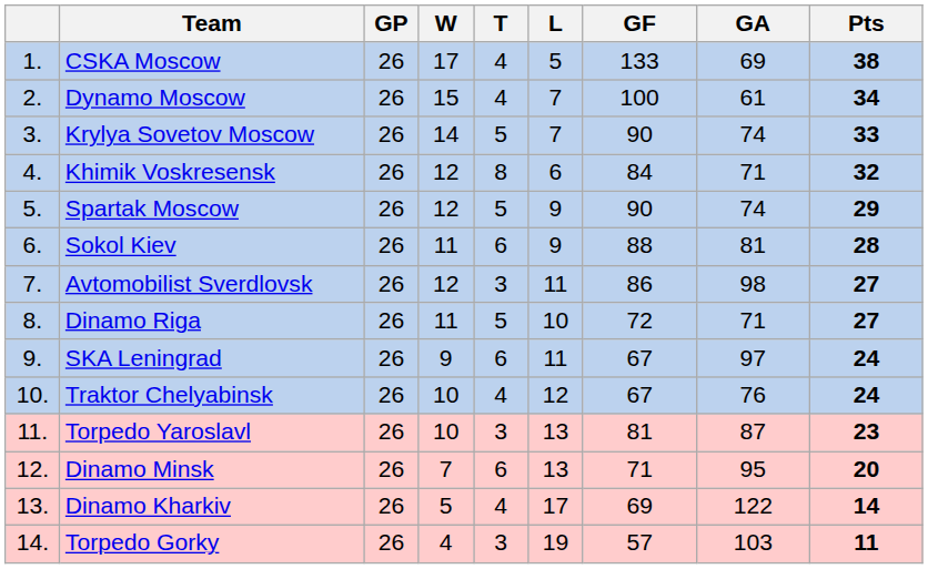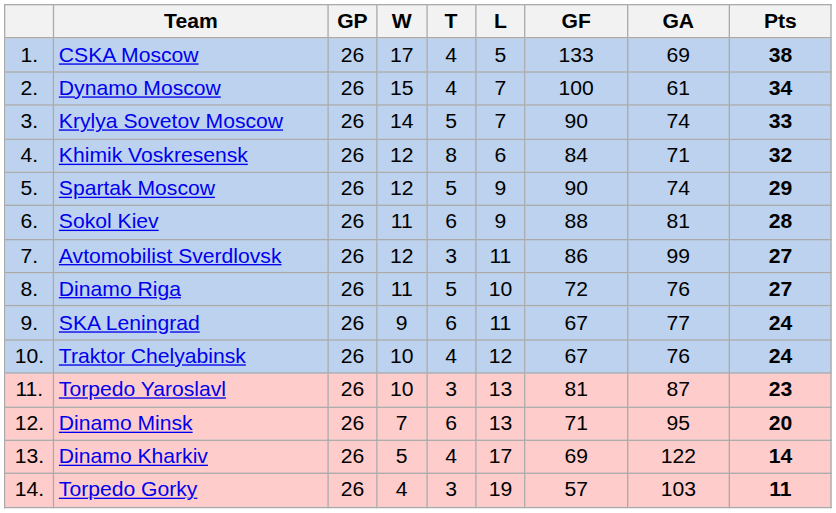 <table class="wikitable">
 <tr>
 <th width="30"></th>
 <th width="200">Team</th>
 <th width="30">GP</th>
 <th width="30">W</th>
 <th width="30">T</th>
 <th width="30">L</th>
 <th width="70">GF</th>
 <th width="70">GA</th>
 <th width="70">Pts</th>
 </tr>
 <tr bgcolor="#BCD2EE" align="center">
 <td>1.</td>
 <td align="left"><a href='#'>CSKA Moscow</a></td>
 <td>26</td>
 <td>17</td>
 <td>4</td>
 <td>5</td>
 <td>133</td>
 <td>69</td>
 <td><strong>38</strong></td>
 </tr>
 <tr bgcolor="#BCD2EE" align="center">
 <td>2.</td>
 <td align="left"><a href='#'>Dynamo Moscow</a></td>
 <td>26</td>
 <td>15</td>
 <td>4</td>
 <td>7</td>
 <td>100</td>
 <td>61</td>
 <td><strong>34</strong></td>
 </tr>
 <tr bgcolor="#BCD2EE" align="center">
 <td>3.</td>
 <td align="left"><a href='#'>Krylya Sovetov Moscow</a></td>
 <td>26</td>
 <td>14</td>
 <td>5</td>
 <td>7</td>
 <td>90</td>
 <td>74</td>
 <td><strong>33</strong></td>
 </tr>
 <tr bgcolor="#BCD2EE" align="center">
 <td>4.</td>
 <td align="left"><a href='#'>Khimik Voskresensk</a></td>
 <td>26</td>
 <td>12</td>
 <td>8</td>
 <td>6</td>
 <td>84</td>
 <td>71</td>
 <td><strong>32</strong></td>
 </tr>
 <tr bgcolor="#BCD2EE" align="center">
 <td>5.</td>
 <td align="left"><a href='#'>Spartak Moscow</a></td>
 <td>26</td>
 <td>12</td>
 <td>5</td>
 <td>9</td>
 <td>90</td>
 <td>74</td>
 <td><strong>29</strong></td>
 </tr>
 <tr bgcolor="#BCD2EE" align="center">
 <td>6.</td>
 <td align="left"><a href='#'>Sokol Kiev</a></td>
 <td>26</td>
 <td>11</td>
 <td>6</td>
 <td>9</td>
 <td>88</td>
 <td>81</td>
 <td><strong>28</strong></td>
 </tr>
 <tr bgcolor="#BCD2EE" align="center">
 <td>7.</td>
 <td align="left"><a href='#'>Avtomobilist Sverdlovsk</a></td>
 <td>26</td>
 <td>12</td>
 <td>3</td>
 <td>11</td>
 <td>86</td>
-<td>98</td>
+<td>99</td>
 <td><strong>27</strong></td>
 </tr>
 <tr bgcolor="#BCD2EE" align="center">
 <td>8.</td>
 <td align="left"><a href='#'>Dinamo Riga</a></td>
 <td>26</td>
 <td>11</td>
 <td>5</td>
 <td>10</td>
 <td>72</td>
-<td>71</td>
+<td>76</td>
 <td><strong>27</strong></td>
 </tr>
 <tr bgcolor="#BCD2EE" align="center">
 <td>9.</td>
 <td align="left"><a href='#'>SKA Leningrad</a></td>
 <td>26</td>
 <td>9</td>
 <td>6</td>
 <td>11</td>
 <td>67</td>
-<td>97</td>
+<td>77</td>
 <td><strong>24</strong></td>
 </tr>
 <tr bgcolor="#BCD2EE" align="center">
 <td>10.</td>
 <td align="left"><a href='#'>Traktor Chelyabinsk</a></td>
 <td>26</td>
 <td>10</td>
 <td>4</td>
 <td>12</td>
 <td>67</td>
 <td>76</td>
 <td><strong>24</strong></td>
 </tr>
 <tr bgcolor="#FFCCCC" align="center">
 <td>11.</td>
 <td align="left"><a href='#'>Torpedo Yaroslavl</a></td>
 <td>26</td>
 <td>10</td>
 <td>3</td>
 <td>13</td>
 <td>81</td>
 <td>87</td>
 <td><strong>23</strong></td>
 </tr>
 <tr bgcolor="#FFCCCC" align="center">
 <td>12.</td>
 <td align="left"><a href='#'>Dinamo Minsk</a></td>
 <td>26</td>
 <td>7</td>
 <td>6</td>
 <td>13</td>
 <td>71</td>
 <td>95</td>
 <td><strong>20</strong></td>
 </tr>
 <tr bgcolor="#FFCCCC" align="center">
 <td>13.</td>
 <td align="left"><a href='#'>Dinamo Kharkiv</a></td>
 <td>26</td>
 <td>5</td>
 <td>4</td>
 <td>17</td>
 <td>69</td>
 <td>122</td>
 <td><strong>14</strong></td>
 </tr>
 <tr bgcolor="#FFCCCC" align="center">
 <td>14.</td>
 <td align="left"><a href='#'>Torpedo Gorky</a></td>
 <td>26</td>
 <td>4</td>
 <td>3</td>
 <td>19</td>
 <td>57</td>
 <td>103</td>
 <td><strong>11</strong></td>
 </tr>
 </table>
